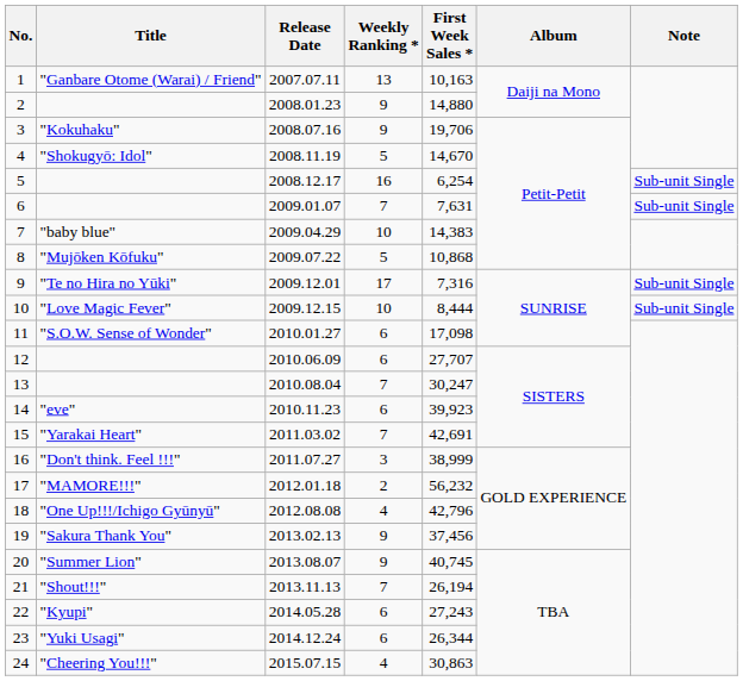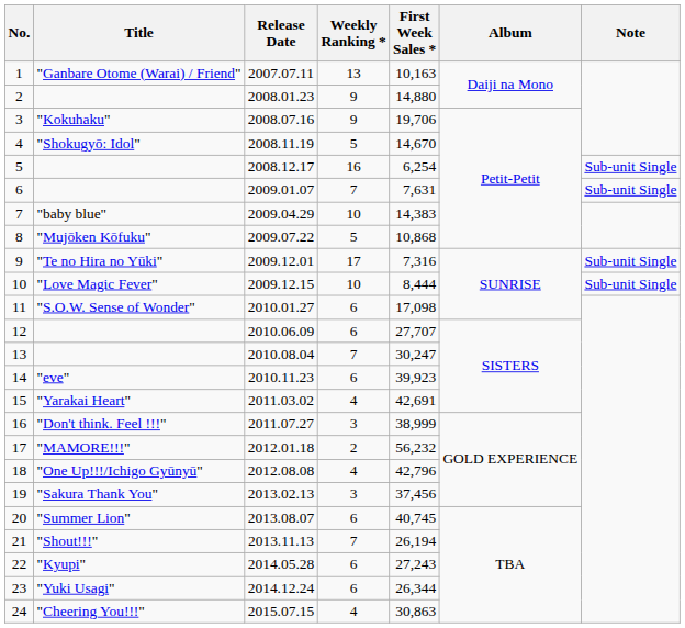 <table class="wikitable sortable" style="text-align:center">
 <tr>
 <th>No.</th>
 <th>Title</th>
 <th>Release<br>Date</th>
 <th>Weekly<br>Ranking *</th>
 <th>First<br>Week<br>Sales *</th>
 <th>Album</th>
 <th>Note</th>
 </tr>
 <tr>
 <td>1</td>
 <td align="left">"<a href='#'>Ganbare Otome (Warai) / Friend</a>"</td>
 <td>2007.07.11</td>
 <td>13</td>
 <td align="right">10,163</td>
 <td rowspan="2"><a href='#'>Daiji na Mono</a></td>
 </tr>
 <tr>
 <td>2</td>
 <td align="left"></td>
 <td>2008.01.23</td>
 <td>9</td>
 <td align="right">14,880</td>
 </tr>
 <tr>
 <td>3</td>
 <td align="left">"<a href='#'>Kokuhaku</a>"</td>
 <td>2008.07.16</td>
 <td>9</td>
 <td align="right">19,706</td>
 <td rowspan="6"><a href='#'>Petit-Petit</a></td>
 </tr>
 <tr>
 <td>4</td>
 <td align="left">"<a href='#'>Shokugyō: Idol</a>"</td>
 <td>2008.11.19</td>
 <td>5</td>
 <td align="right">14,670</td>
 </tr>
 <tr>
 <td>5</td>
 <td align="left"></td>
 <td>2008.12.17</td>
 <td>16</td>
 <td align="right">6,254</td>
 <td><a href='#'>Sub-unit Single</a></td>
 </tr>
 <tr>
 <td>6</td>
 <td align="left"></td>
 <td>2009.01.07</td>
 <td>7</td>
 <td align="right">7,631</td>
 <td><a href='#'>Sub-unit Single</a></td>
 </tr>
 <tr>
 <td>7</td>
 <td align="left">"baby blue"</td>
 <td>2009.04.29</td>
 <td>10</td>
 <td align="right">14,383</td>
 </tr>
 <tr>
 <td>8</td>
 <td align="left">"<a href='#'>Mujōken Kōfuku</a>"</td>
 <td>2009.07.22</td>
 <td>5</td>
 <td align="right">10,868</td>
 </tr>
 <tr>
 <td>9</td>
 <td align="left">"<a href='#'>Te no Hira no Yūki</a>"</td>
 <td>2009.12.01</td>
 <td>17</td>
 <td align="right">7,316</td>
 <td rowspan="3"><a href='#'>SUNRISE</a></td>
 <td><a href='#'>Sub-unit Single</a></td>
 </tr>
 <tr>
 <td>10</td>
 <td align="left">"<a href='#'>Love Magic Fever</a>"</td>
 <td>2009.12.15</td>
 <td>10</td>
 <td align="right">8,444</td>
 <td><a href='#'>Sub-unit Single</a></td>
 </tr>
 <tr>
 <td>11</td>
 <td align="left">"<a href='#'>S.O.W. Sense of Wonder</a>"</td>
 <td>2010.01.27</td>
 <td>6</td>
 <td align="right">17,098</td>
 </tr>
 <tr>
 <td>12</td>
 <td align="left"></td>
 <td>2010.06.09</td>
 <td>6</td>
 <td align="right">27,707</td>
 <td rowspan="4"><a href='#'>SISTERS</a></td>
 </tr>
 <tr>
 <td>13</td>
 <td align="left"></td>
 <td>2010.08.04</td>
 <td>7</td>
 <td align="right">30,247</td>
 </tr>
 <tr>
 <td>14</td>
 <td align="left">"<a href='#'>eve</a>"</td>
 <td>2010.11.23</td>
 <td>6</td>
 <td align="right">39,923</td>
 </tr>
 <tr>
 <td>15</td>
 <td align="left">"<a href='#'>Yarakai Heart</a>"</td>
 <td>2011.03.02</td>
-<td>7</td>
+<td>4</td>
 <td align="right">42,691</td>
 </tr>
 <tr>
 <td>16</td>
 <td align="left">"<a href='#'>Don't think. Feel !!!</a>"</td>
 <td>2011.07.27</td>
 <td>3</td>
 <td align="right">38,999</td>
 <td rowspan="4">GOLD EXPERIENCE</td>
 </tr>
 <tr>
 <td>17</td>
 <td align="left">"<a href='#'>MAMORE!!!</a>"</td>
 <td>2012.01.18</td>
 <td>2</td>
 <td align="right">56,232</td>
 </tr>
 <tr>
 <td>18</td>
 <td align="left">"<a href='#'>One Up!!!/Ichigo Gyūnyū</a>"</td>
 <td>2012.08.08</td>
 <td>4</td>
 <td align="right">42,796</td>
 </tr>
 <tr>
 <td>19</td>
 <td align="left">"<a href='#'>Sakura Thank You</a>"</td>
 <td>2013.02.13</td>
-<td>9</td>
+<td>3</td>
 <td align="right">37,456</td>
 </tr>
 <tr>
 <td>20</td>
 <td align="left">"<a href='#'>Summer Lion</a>"</td>
 <td>2013.08.07</td>
-<td>9</td>
+<td>6</td>
 <td align="right">40,745</td>
 <td rowspan="5">TBA</td>
 </tr>
 <tr>
 <td>21</td>
 <td align="left">"<a href='#'>Shout!!!</a>"</td>
 <td>2013.11.13</td>
 <td>7</td>
 <td align="right">26,194</td>
 </tr>
 <tr>
 <td>22</td>
 <td align="left">"<a href='#'>Kyupi</a>"</td>
 <td>2014.05.28</td>
 <td>6</td>
 <td align="right">27,243</td>
 </tr>
 <tr>
 <td>23</td>
 <td align="left">"<a href='#'>Yuki Usagi</a>"</td>
 <td>2014.12.24</td>
 <td>6</td>
 <td align="right">26,344</td>
 </tr>
 <tr>
 <td>24</td>
 <td align="left">"<a href='#'>Cheering You!!!</a>"</td>
 <td>2015.07.15</td>
 <td>4</td>
 <td align="right">30,863</td>
 </tr>
 </table>
